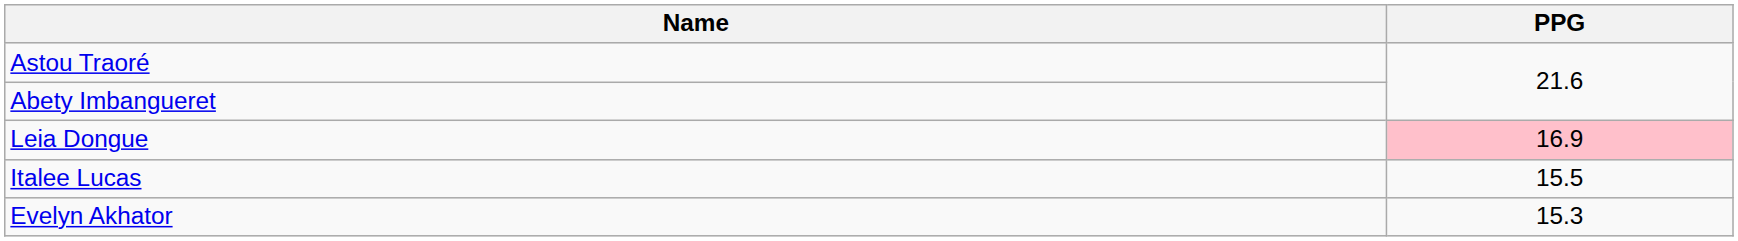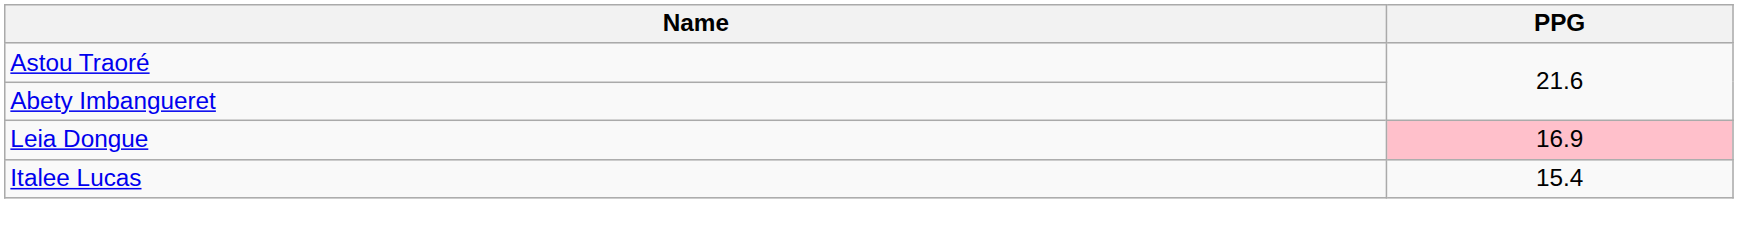 <table class=wikitable width="90%">
 <tr>
 <th width="80%">Name</th>
 <th width="20%">PPG</th>
 </tr>
 <tr>
 <td> <a href='#'>Astou Traoré</a></td>
 <td align=center rowspan=2>21.6</td>
 </tr>
 <tr>
 <td> <a href='#'>Abety Imbangueret</a></td>
 </tr>
 <tr>
 <td> <a href='#'>Leia Dongue</a></td>
 <td align=center style="background: pink;">16.9</td>
 </tr>
 <tr>
 <td> <a href='#'>Italee Lucas</a></td>
-<td align=center>15.5</td>
-</tr>
-<tr>
-<td> <a href='#'>Evelyn Akhator</a></td>
-<td align=center>15.3</td>
+<td align=center>15.4</td>
 </tr>
 </table>
